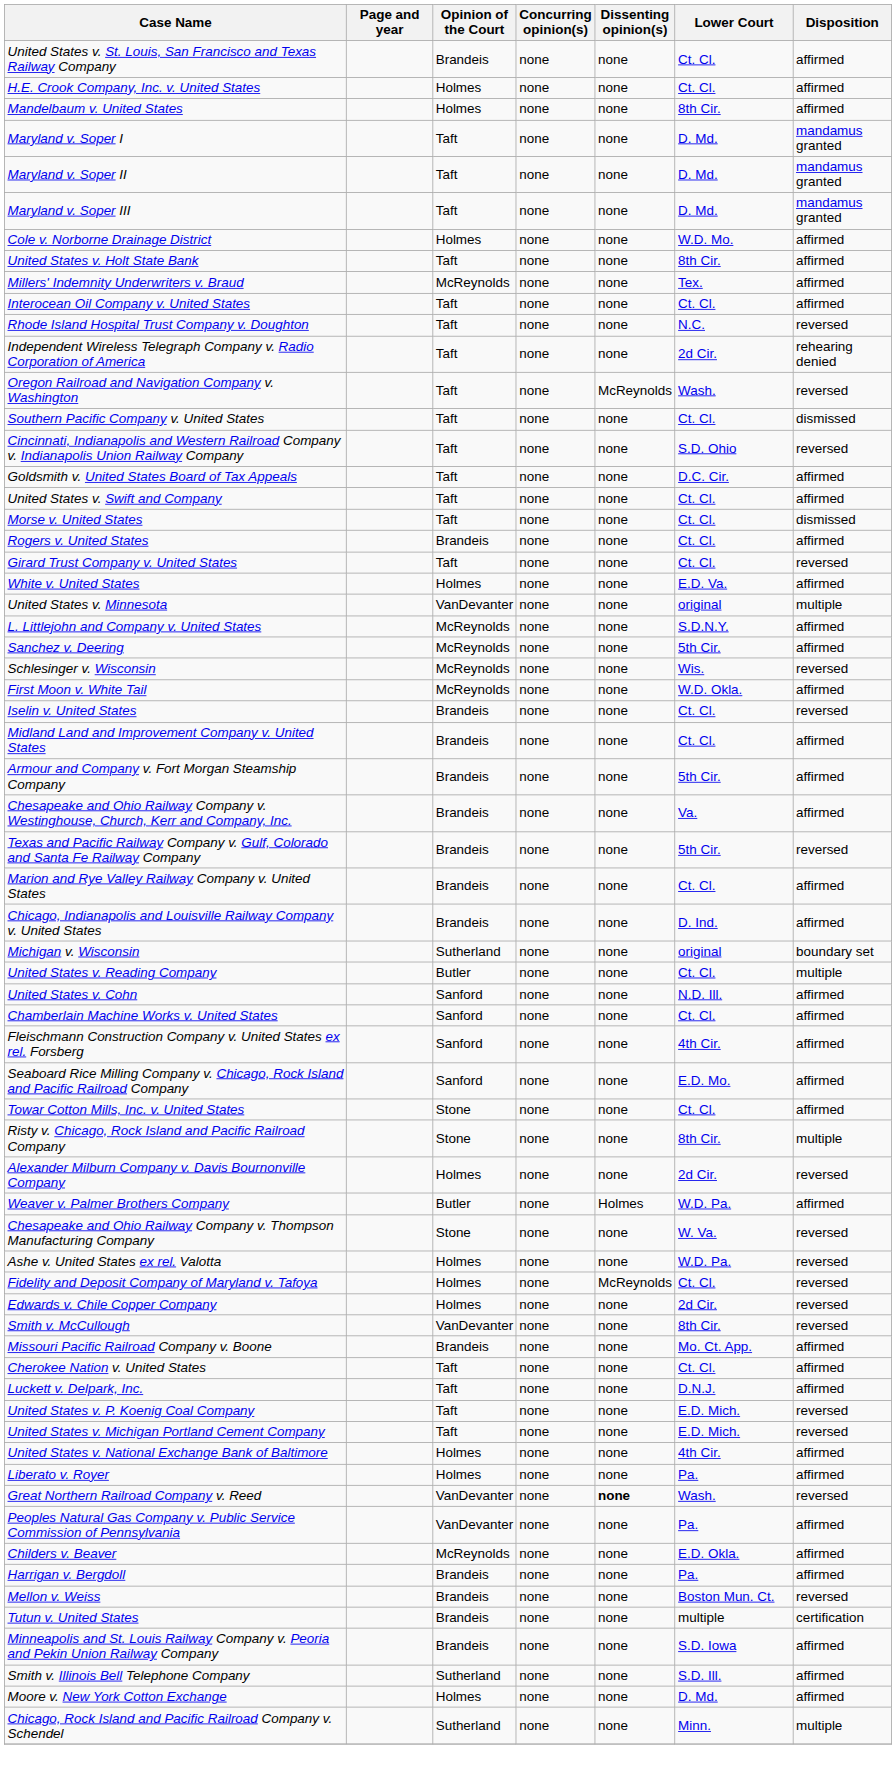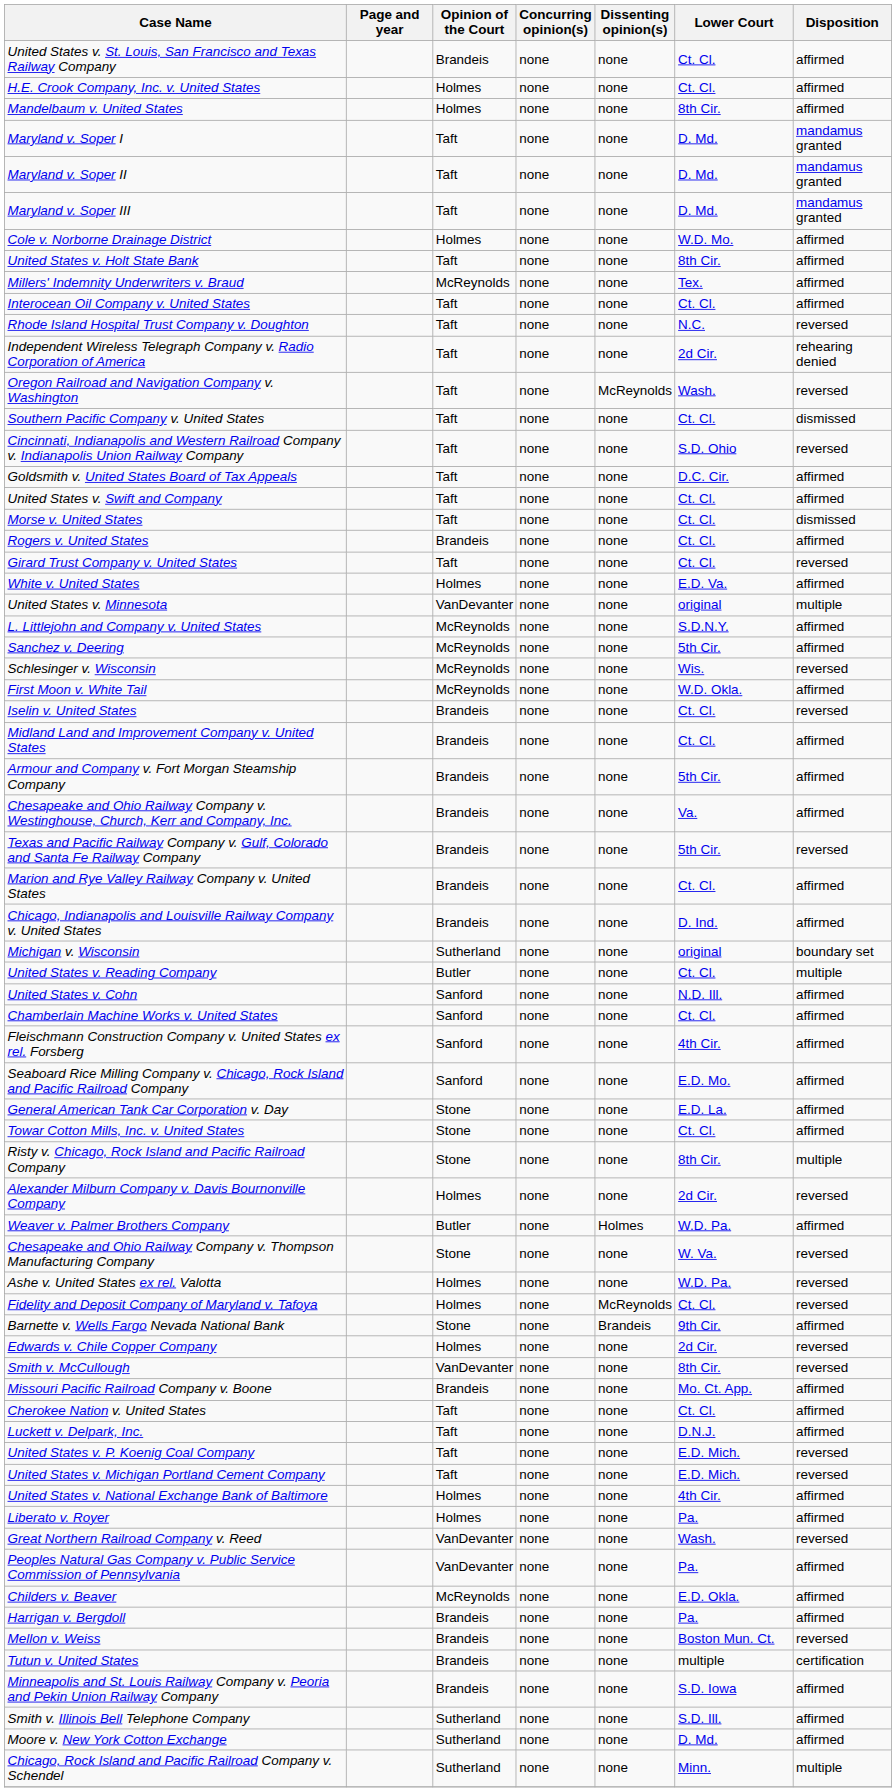 <table class="wikitable sortable">
 <tr>
 <th scope="col" style="width: 400px;">Case Name</th>
 <th scope="col" style="width: 95px;">Page and year</th>
 <th scope="col" style="width: 10px;">Opinion of the Court</th>
 <th scope="col" style="width: 10px;">Concurring opinion(s)</th>
 <th scope="col" style="width: 10px;">Dissenting opinion(s)</th>
 <th scope="col" style="width: 133px;">Lower Court</th>
 <th scope="col" style="width: 110px;">Disposition</th>
 </tr>
 <tr>
 <td><em>United States v. <a href='#'>St. Louis, San Francisco and Texas Railway</a> Company</em></td>
 <td align="right"></td>
 <td>Brandeis</td>
 <td>none</td>
 <td>none</td>
 <td><a href='#'>Ct. Cl.</a></td>
 <td>affirmed</td>
 </tr>
 <tr>
 <td><em><a href='#'>H.E. Crook Company, Inc. v. United States</a></em></td>
 <td align="right"></td>
 <td>Holmes</td>
 <td>none</td>
 <td>none</td>
 <td><a href='#'>Ct. Cl.</a></td>
 <td>affirmed</td>
 </tr>
 <tr>
 <td><em><a href='#'>Mandelbaum v. United States</a></em></td>
 <td align="right"></td>
 <td>Holmes</td>
 <td>none</td>
 <td>none</td>
 <td><a href='#'>8th Cir.</a></td>
 <td>affirmed</td>
 </tr>
 <tr>
 <td><em><a href='#'>Maryland v. Soper</a> I</em></td>
 <td align="right"></td>
 <td>Taft</td>
 <td>none</td>
 <td>none</td>
 <td><a href='#'>D. Md.</a></td>
 <td><a href='#'>mandamus</a> granted</td>
 </tr>
 <tr>
 <td><em><a href='#'>Maryland v. Soper</a> II</em></td>
 <td align="right"></td>
 <td>Taft</td>
 <td>none</td>
 <td>none</td>
 <td><a href='#'>D. Md.</a></td>
 <td><a href='#'>mandamus</a> granted</td>
 </tr>
 <tr>
 <td><em><a href='#'>Maryland v. Soper</a> III</em></td>
 <td align="right"></td>
 <td>Taft</td>
 <td>none</td>
 <td>none</td>
 <td><a href='#'>D. Md.</a></td>
 <td><a href='#'>mandamus</a> granted</td>
 </tr>
 <tr>
 <td><em><a href='#'>Cole v. Norborne Drainage District</a></em></td>
 <td align="right"></td>
 <td>Holmes</td>
 <td>none</td>
 <td>none</td>
 <td><a href='#'>W.D. Mo.</a></td>
 <td>affirmed</td>
 </tr>
 <tr>
 <td><em><a href='#'>United States v. Holt State Bank</a></em></td>
 <td align="right"></td>
 <td>Taft</td>
 <td>none</td>
 <td>none</td>
 <td><a href='#'>8th Cir.</a></td>
 <td>affirmed</td>
 </tr>
 <tr>
 <td><em><a href='#'>Millers' Indemnity Underwriters v. Braud</a></em></td>
 <td align="right"></td>
 <td>McReynolds</td>
 <td>none</td>
 <td>none</td>
 <td><a href='#'>Tex.</a></td>
 <td>affirmed</td>
 </tr>
 <tr>
 <td><em><a href='#'>Interocean Oil Company v. United States</a></em></td>
 <td align="right"></td>
 <td>Taft</td>
 <td>none</td>
 <td>none</td>
 <td><a href='#'>Ct. Cl.</a></td>
 <td>affirmed</td>
 </tr>
 <tr>
 <td><em><a href='#'>Rhode Island Hospital Trust Company v. Doughton</a></em></td>
 <td align="right"></td>
 <td>Taft</td>
 <td>none</td>
 <td>none</td>
 <td><a href='#'>N.C.</a></td>
 <td>reversed</td>
 </tr>
 <tr>
 <td><em>Independent Wireless Telegraph Company v. <a href='#'>Radio Corporation of America</a></em></td>
 <td align="right"></td>
 <td>Taft</td>
 <td>none</td>
 <td>none</td>
 <td><a href='#'>2d Cir.</a></td>
 <td>rehearing denied</td>
 </tr>
 <tr>
 <td><em><a href='#'>Oregon Railroad and Navigation Company</a> v. <a href='#'>Washington</a></em></td>
 <td align="right"></td>
 <td>Taft</td>
 <td>none</td>
 <td>McReynolds</td>
 <td><a href='#'>Wash.</a></td>
 <td>reversed</td>
 </tr>
 <tr>
 <td><em><a href='#'>Southern Pacific Company</a> v. United States</em></td>
 <td align="right"></td>
 <td>Taft</td>
 <td>none</td>
 <td>none</td>
 <td><a href='#'>Ct. Cl.</a></td>
 <td>dismissed</td>
 </tr>
 <tr>
 <td><em><a href='#'>Cincinnati, Indianapolis and Western Railroad</a> Company v. <a href='#'>Indianapolis Union Railway</a> Company</em></td>
 <td align="right"></td>
 <td>Taft</td>
 <td>none</td>
 <td>none</td>
 <td><a href='#'>S.D. Ohio</a></td>
 <td>reversed</td>
 </tr>
 <tr>
 <td><em>Goldsmith v. <a href='#'>United States Board of Tax Appeals</a></em></td>
 <td align="right"></td>
 <td>Taft</td>
 <td>none</td>
 <td>none</td>
 <td><a href='#'>D.C. Cir.</a></td>
 <td>affirmed</td>
 </tr>
 <tr>
 <td><em>United States v. <a href='#'>Swift and Company</a></em></td>
 <td align="right"></td>
 <td>Taft</td>
 <td>none</td>
 <td>none</td>
 <td><a href='#'>Ct. Cl.</a></td>
 <td>affirmed</td>
 </tr>
 <tr>
 <td><em><a href='#'>Morse v. United States</a></em></td>
 <td align="right"></td>
 <td>Taft</td>
 <td>none</td>
 <td>none</td>
 <td><a href='#'>Ct. Cl.</a></td>
 <td>dismissed</td>
 </tr>
 <tr>
 <td><em><a href='#'>Rogers v. United States</a></em></td>
 <td align="right"></td>
 <td>Brandeis</td>
 <td>none</td>
 <td>none</td>
 <td><a href='#'>Ct. Cl.</a></td>
 <td>affirmed</td>
 </tr>
 <tr>
 <td><em><a href='#'>Girard Trust Company v. United States</a></em></td>
 <td align="right"></td>
 <td>Taft</td>
 <td>none</td>
 <td>none</td>
 <td><a href='#'>Ct. Cl.</a></td>
 <td>reversed</td>
 </tr>
 <tr>
 <td><em><a href='#'>White v. United States</a></em></td>
 <td align="right"></td>
 <td>Holmes</td>
 <td>none</td>
 <td>none</td>
 <td><a href='#'>E.D. Va.</a></td>
 <td>affirmed</td>
 </tr>
 <tr>
 <td><em>United States v. <a href='#'>Minnesota</a></em></td>
 <td align="right"></td>
 <td>VanDevanter</td>
 <td>none</td>
 <td>none</td>
 <td><a href='#'>original</a></td>
 <td>multiple</td>
 </tr>
 <tr>
 <td><em><a href='#'>L. Littlejohn and Company v. United States</a></em></td>
 <td align="right"></td>
 <td>McReynolds</td>
 <td>none</td>
 <td>none</td>
 <td><a href='#'>S.D.N.Y.</a></td>
 <td>affirmed</td>
 </tr>
 <tr>
 <td><em><a href='#'>Sanchez v. Deering</a></em></td>
 <td align="right"></td>
 <td>McReynolds</td>
 <td>none</td>
 <td>none</td>
 <td><a href='#'>5th Cir.</a></td>
 <td>affirmed</td>
 </tr>
 <tr>
 <td><em>Schlesinger v. <a href='#'>Wisconsin</a></em></td>
 <td align="right"></td>
 <td>McReynolds</td>
 <td>none</td>
 <td>none</td>
 <td><a href='#'>Wis.</a></td>
 <td>reversed</td>
 </tr>
 <tr>
 <td><em><a href='#'>First Moon v. White Tail</a></em></td>
 <td align="right"></td>
 <td>McReynolds</td>
 <td>none</td>
 <td>none</td>
 <td><a href='#'>W.D. Okla.</a></td>
 <td>affirmed</td>
 </tr>
 <tr>
 <td><em><a href='#'>Iselin v. United States</a></em></td>
 <td align="right"></td>
 <td>Brandeis</td>
 <td>none</td>
 <td>none</td>
 <td><a href='#'>Ct. Cl.</a></td>
 <td>reversed</td>
 </tr>
 <tr>
 <td><em><a href='#'>Midland Land and Improvement Company v. United States</a></em></td>
 <td align="right"></td>
 <td>Brandeis</td>
 <td>none</td>
 <td>none</td>
 <td><a href='#'>Ct. Cl.</a></td>
 <td>affirmed</td>
 </tr>
 <tr>
 <td><em><a href='#'>Armour and Company</a> v. Fort Morgan Steamship Company</em></td>
 <td align="right"></td>
 <td>Brandeis</td>
 <td>none</td>
 <td>none</td>
 <td><a href='#'>5th Cir.</a></td>
 <td>affirmed</td>
 </tr>
 <tr>
 <td><em><a href='#'>Chesapeake and Ohio Railway</a> Company v. <a href='#'>Westinghouse, Church, Kerr and Company, Inc.</a></em></td>
 <td align="right"></td>
 <td>Brandeis</td>
 <td>none</td>
 <td>none</td>
 <td><a href='#'>Va.</a></td>
 <td>affirmed</td>
 </tr>
 <tr>
 <td><em><a href='#'>Texas and Pacific Railway</a> Company v. <a href='#'>Gulf, Colorado and Santa Fe Railway</a> Company</em></td>
 <td align="right"></td>
 <td>Brandeis</td>
 <td>none</td>
 <td>none</td>
 <td><a href='#'>5th Cir.</a></td>
 <td>reversed</td>
 </tr>
 <tr>
 <td><em><a href='#'>Marion and Rye Valley Railway</a> Company v. United States</em></td>
 <td align="right"></td>
 <td>Brandeis</td>
 <td>none</td>
 <td>none</td>
 <td><a href='#'>Ct. Cl.</a></td>
 <td>affirmed</td>
 </tr>
 <tr>
 <td><em><a href='#'>Chicago, Indianapolis and Louisville Railway Company</a> v. United States</em></td>
 <td align="right"></td>
 <td>Brandeis</td>
 <td>none</td>
 <td>none</td>
 <td><a href='#'>D. Ind.</a></td>
 <td>affirmed</td>
 </tr>
 <tr>
 <td><em><a href='#'>Michigan</a> v. <a href='#'>Wisconsin</a></em></td>
 <td align="right"></td>
 <td>Sutherland</td>
 <td>none</td>
 <td>none</td>
 <td><a href='#'>original</a></td>
 <td>boundary set</td>
 </tr>
 <tr>
 <td><em><a href='#'>United States v. Reading Company</a></em></td>
 <td align="right"></td>
 <td>Butler</td>
 <td>none</td>
 <td>none</td>
 <td><a href='#'>Ct. Cl.</a></td>
 <td>multiple</td>
 </tr>
 <tr>
 <td><em><a href='#'>United States v. Cohn</a></em></td>
 <td align="right"></td>
 <td>Sanford</td>
 <td>none</td>
 <td>none</td>
 <td><a href='#'>N.D. Ill.</a></td>
 <td>affirmed</td>
 </tr>
 <tr>
 <td><em><a href='#'>Chamberlain Machine Works v. United States</a></em></td>
 <td align="right"></td>
 <td>Sanford</td>
 <td>none</td>
 <td>none</td>
 <td><a href='#'>Ct. Cl.</a></td>
 <td>affirmed</td>
 </tr>
 <tr>
 <td><em>Fleischmann Construction Company v. United States <a href='#'>ex rel.</a> Forsberg</em></td>
 <td align="right"></td>
 <td>Sanford</td>
 <td>none</td>
 <td>none</td>
 <td><a href='#'>4th Cir.</a></td>
 <td>affirmed</td>
 </tr>
 <tr>
 <td><em>Seaboard Rice Milling Company v. <a href='#'>Chicago, Rock Island and Pacific Railroad</a> Company</em></td>
 <td align="right"></td>
 <td>Sanford</td>
 <td>none</td>
 <td>none</td>
 <td><a href='#'>E.D. Mo.</a></td>
 <td>affirmed</td>
 </tr>
 <tr>
+<td><em><a href='#'>General American Tank Car Corporation</a> v. Day</em></td>
+<td align="right"></td>
+<td>Stone</td>
+<td>none</td>
+<td>none</td>
+<td><a href='#'>E.D. La.</a></td>
+<td>affirmed</td>
+</tr>
+<tr>
 <td><em><a href='#'>Towar Cotton Mills, Inc. v. United States</a></em></td>
 <td align="right"></td>
 <td>Stone</td>
 <td>none</td>
 <td>none</td>
 <td><a href='#'>Ct. Cl.</a></td>
 <td>affirmed</td>
 </tr>
 <tr>
 <td><em>Risty v. <a href='#'>Chicago, Rock Island and Pacific Railroad</a> Company</em></td>
 <td align="right"></td>
 <td>Stone</td>
 <td>none</td>
 <td>none</td>
 <td><a href='#'>8th Cir.</a></td>
 <td>multiple</td>
 </tr>
 <tr>
 <td><em><a href='#'>Alexander Milburn Company v. Davis Bournonville Company</a></em></td>
 <td align="right"></td>
 <td>Holmes</td>
 <td>none</td>
 <td>none</td>
 <td><a href='#'>2d Cir.</a></td>
 <td>reversed</td>
 </tr>
 <tr>
 <td><em><a href='#'>Weaver v. Palmer Brothers Company</a></em></td>
 <td align="right"></td>
 <td>Butler</td>
 <td>none</td>
 <td>Holmes</td>
 <td><a href='#'>W.D. Pa.</a></td>
 <td>affirmed</td>
 </tr>
 <tr>
 <td><em><a href='#'>Chesapeake and Ohio Railway</a> Company v. Thompson Manufacturing Company</em></td>
 <td align="right"></td>
 <td>Stone</td>
 <td>none</td>
 <td>none</td>
 <td><a href='#'>W. Va.</a></td>
 <td>reversed</td>
 </tr>
 <tr>
 <td><em>Ashe v. United States <a href='#'>ex rel.</a> Valotta</em></td>
 <td align="right"></td>
 <td>Holmes</td>
 <td>none</td>
 <td>none</td>
 <td><a href='#'>W.D. Pa.</a></td>
 <td>reversed</td>
 </tr>
 <tr>
 <td><em><a href='#'>Fidelity and Deposit Company of Maryland v. Tafoya</a></em></td>
 <td align="right"></td>
 <td>Holmes</td>
 <td>none</td>
 <td>McReynolds</td>
 <td><a href='#'>Ct. Cl.</a></td>
 <td>reversed</td>
+</tr>
+<tr>
+<td><em>Barnette v. <a href='#'>Wells Fargo</a> Nevada National Bank</em></td>
+<td align="right"></td>
+<td>Stone</td>
+<td>none</td>
+<td>Brandeis</td>
+<td><a href='#'>9th Cir.</a></td>
+<td>affirmed</td>
 </tr>
 <tr>
 <td><em><a href='#'>Edwards v. Chile Copper Company</a></em></td>
 <td align="right"></td>
 <td>Holmes</td>
 <td>none</td>
 <td>none</td>
 <td><a href='#'>2d Cir.</a></td>
 <td>reversed</td>
 </tr>
 <tr>
 <td><em><a href='#'>Smith v. McCullough</a></em></td>
 <td align="right"></td>
 <td>VanDevanter</td>
 <td>none</td>
 <td>none</td>
 <td><a href='#'>8th Cir.</a></td>
 <td>reversed</td>
 </tr>
 <tr>
 <td><em><a href='#'>Missouri Pacific Railroad</a> Company v. Boone</em></td>
 <td align="right"></td>
 <td>Brandeis</td>
 <td>none</td>
 <td>none</td>
 <td><a href='#'>Mo. Ct. App.</a></td>
 <td>affirmed</td>
 </tr>
 <tr>
 <td><em><a href='#'>Cherokee Nation</a> v. United States</em></td>
 <td align="right"></td>
 <td>Taft</td>
 <td>none</td>
 <td>none</td>
 <td><a href='#'>Ct. Cl.</a></td>
 <td>affirmed</td>
 </tr>
 <tr>
 <td><em><a href='#'>Luckett v. Delpark, Inc.</a></em></td>
 <td align="right"></td>
 <td>Taft</td>
 <td>none</td>
 <td>none</td>
 <td><a href='#'>D.N.J.</a></td>
 <td>affirmed</td>
 </tr>
 <tr>
 <td><em><a href='#'>United States v. P. Koenig Coal Company</a></em></td>
 <td align="right"></td>
 <td>Taft</td>
 <td>none</td>
 <td>none</td>
 <td><a href='#'>E.D. Mich.</a></td>
 <td>reversed</td>
 </tr>
 <tr>
 <td><em><a href='#'>United States v. Michigan Portland Cement Company</a></em></td>
 <td align="right"></td>
 <td>Taft</td>
 <td>none</td>
 <td>none</td>
 <td><a href='#'>E.D. Mich.</a></td>
 <td>reversed</td>
 </tr>
 <tr>
 <td><em><a href='#'>United States v. National Exchange Bank of Baltimore</a></em></td>
 <td align="right"></td>
 <td>Holmes</td>
 <td>none</td>
 <td>none</td>
 <td><a href='#'>4th Cir.</a></td>
 <td>affirmed</td>
 </tr>
 <tr>
 <td><em><a href='#'>Liberato v. Royer</a></em></td>
 <td align="right"></td>
 <td>Holmes</td>
 <td>none</td>
 <td>none</td>
 <td><a href='#'>Pa.</a></td>
 <td>affirmed</td>
 </tr>
 <tr>
 <td><em><a href='#'>Great Northern Railroad Company</a> v. Reed</em></td>
 <td align="right"></td>
 <td>VanDevanter</td>
 <td>none</td>
-<td><strong>none</strong></td>
+<td>none</td>
 <td><a href='#'>Wash.</a></td>
 <td>reversed</td>
 </tr>
 <tr>
 <td><em><a href='#'>Peoples Natural Gas Company v. Public Service Commission of Pennsylvania</a></em></td>
 <td align="right"></td>
 <td>VanDevanter</td>
 <td>none</td>
 <td>none</td>
 <td><a href='#'>Pa.</a></td>
 <td>affirmed</td>
 </tr>
 <tr>
 <td><em><a href='#'>Childers v. Beaver</a></em></td>
 <td align="right"></td>
 <td>McReynolds</td>
 <td>none</td>
 <td>none</td>
 <td><a href='#'>E.D. Okla.</a></td>
 <td>affirmed</td>
 </tr>
 <tr>
 <td><em><a href='#'>Harrigan v. Bergdoll</a></em></td>
 <td align="right"></td>
 <td>Brandeis</td>
 <td>none</td>
 <td>none</td>
 <td><a href='#'>Pa.</a></td>
 <td>affirmed</td>
 </tr>
 <tr>
 <td><em><a href='#'>Mellon v. Weiss</a></em></td>
 <td align="right"></td>
 <td>Brandeis</td>
 <td>none</td>
 <td>none</td>
 <td><a href='#'>Boston Mun. Ct.</a></td>
 <td>reversed</td>
 </tr>
 <tr>
 <td><em><a href='#'>Tutun v. United States</a></em></td>
 <td align="right"></td>
 <td>Brandeis</td>
 <td>none</td>
 <td>none</td>
 <td>multiple</td>
 <td>certification</td>
 </tr>
 <tr>
 <td><em><a href='#'>Minneapolis and St. Louis Railway</a> Company v. <a href='#'>Peoria and Pekin Union Railway</a> Company</em></td>
 <td align="right"></td>
 <td>Brandeis</td>
 <td>none</td>
 <td>none</td>
 <td><a href='#'>S.D. Iowa</a></td>
 <td>affirmed</td>
 </tr>
 <tr>
 <td><em>Smith v. <a href='#'>Illinois Bell</a> Telephone Company</em></td>
 <td align="right"></td>
 <td>Sutherland</td>
 <td>none</td>
 <td>none</td>
 <td><a href='#'>S.D. Ill.</a></td>
 <td>affirmed</td>
 </tr>
 <tr>
 <td><em>Moore v. <a href='#'>New York Cotton Exchange</a></em></td>
 <td align="right"></td>
-<td>Holmes</td>
+<td>Sutherland</td>
 <td>none</td>
 <td>none</td>
 <td><a href='#'>D. Md.</a></td>
 <td>affirmed</td>
 </tr>
 <tr>
 <td><em><a href='#'>Chicago, Rock Island and Pacific Railroad</a> Company v. Schendel</em></td>
 <td align="right"></td>
 <td>Sutherland</td>
 <td>none</td>
 <td>none</td>
 <td><a href='#'>Minn.</a></td>
 <td>multiple</td>
 </tr>
 <tr>
 </tr>
 </table>
